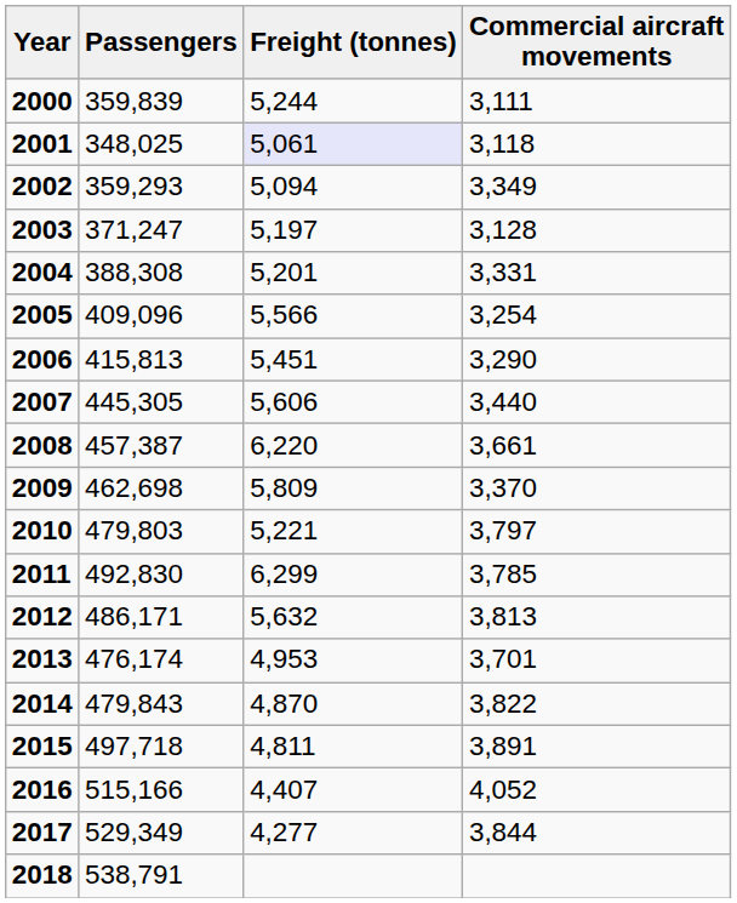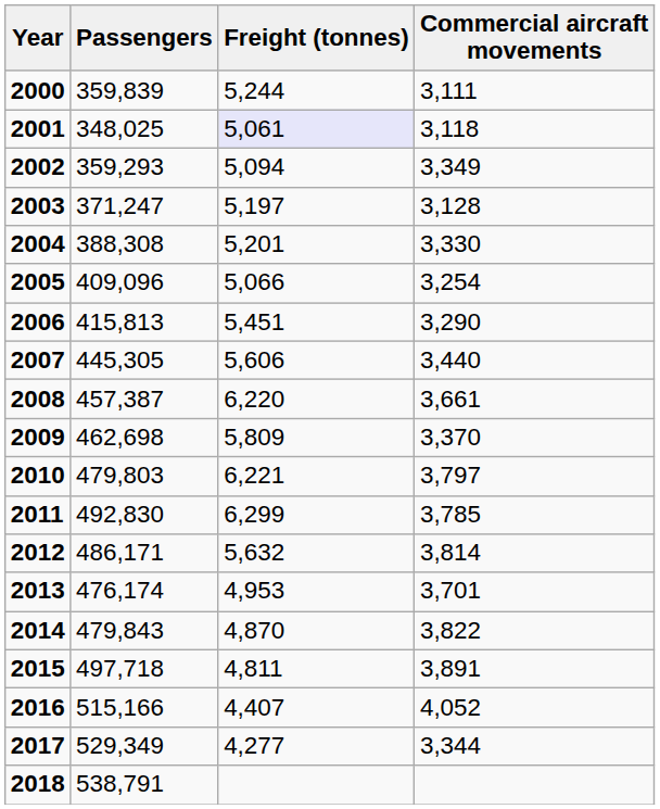 <table class="wikitable">
 <tr>
 <th style="background:#f0f0f0;"><strong>Year</strong></th>
 <th style="background:#f0f0f0;"><strong>Passengers</strong></th>
 <th style="background:#f0f0f0;"><strong>Freight (tonnes)</strong></th>
 <th style="background:#f0f0f0;"><strong>Commercial aircraft <br> movements</strong></th>
 </tr>
 <tr>
 <td><strong>2000</strong></td>
 <td>359,839</td>
 <td>5,244</td>
 <td>3,111</td>
 </tr>
 <tr>
 <td><strong>2001</strong></td>
 <td>348,025</td>
 <td style="background: lavender;">5,061</td>
 <td>3,118</td>
 </tr>
 <tr>
 <td><strong>2002</strong></td>
 <td>359,293</td>
 <td>5,094</td>
 <td>3,349</td>
 </tr>
 <tr>
 <td><strong>2003</strong></td>
 <td>371,247</td>
 <td>5,197</td>
 <td>3,128</td>
 </tr>
 <tr>
 <td><strong>2004</strong></td>
 <td>388,308</td>
 <td>5,201</td>
-<td>3,331</td>
+<td>3,330</td>
 </tr>
 <tr>
 <td><strong>2005</strong></td>
 <td>409,096</td>
-<td>5,566</td>
+<td>5,066</td>
 <td>3,254</td>
 </tr>
 <tr>
 <td><strong>2006</strong></td>
 <td>415,813</td>
 <td>5,451</td>
 <td>3,290</td>
 </tr>
 <tr>
 <td><strong>2007</strong></td>
 <td>445,305</td>
 <td>5,606</td>
 <td>3,440</td>
 </tr>
 <tr>
 <td><strong>2008</strong></td>
 <td>457,387</td>
 <td>6,220</td>
 <td>3,661</td>
 </tr>
 <tr>
 <td><strong>2009</strong></td>
 <td>462,698</td>
 <td>5,809</td>
 <td>3,370</td>
 </tr>
 <tr>
 <td><strong>2010</strong></td>
 <td>479,803</td>
-<td>5,221</td>
+<td>6,221</td>
 <td>3,797</td>
 </tr>
 <tr>
 <td><strong>2011</strong></td>
 <td>492,830</td>
 <td>6,299</td>
 <td>3,785</td>
 </tr>
 <tr>
 <td><strong>2012</strong></td>
 <td>486,171</td>
 <td>5,632</td>
-<td>3,813</td>
+<td>3,814</td>
 </tr>
 <tr>
 <td><strong>2013</strong></td>
 <td>476,174</td>
 <td>4,953</td>
 <td>3,701</td>
 </tr>
 <tr>
 <td><strong>2014</strong></td>
 <td>479,843</td>
 <td>4,870</td>
 <td>3,822</td>
 </tr>
 <tr>
 <td><strong>2015</strong></td>
 <td>497,718</td>
 <td>4,811</td>
 <td>3,891</td>
 </tr>
 <tr>
 <td><strong>2016</strong></td>
 <td>515,166</td>
 <td>4,407</td>
 <td>4,052</td>
 </tr>
 <tr>
 <td><strong>2017</strong></td>
 <td>529,349</td>
 <td>4,277</td>
-<td>3,844</td>
+<td>3,344</td>
 </tr>
 <tr>
 <td><strong>2018</strong></td>
 <td>538,791</td>
 <td></td>
 <td></td>
 </tr>
 </table>
